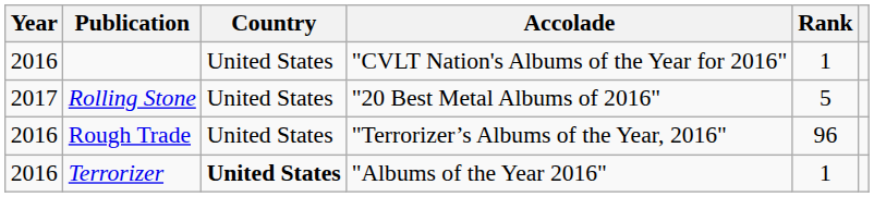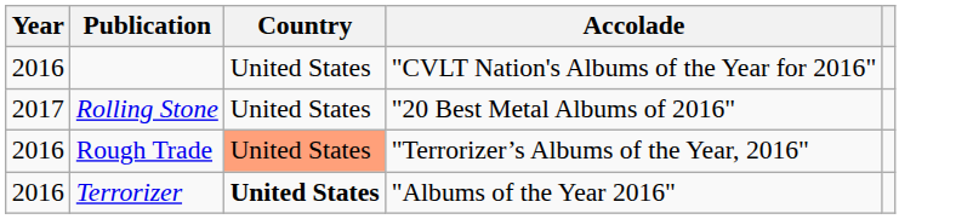 <table class="wikitable sortable" style="margin:0em 1em 1em 0pt">
 <tr>
 <th>Year</th>
 <th>Publication</th>
 <th>Country</th>
 <th>Accolade</th>
-<th>Rank</th>
 <th class=unsortable></th>
 </tr>
 <tr>
 <td align=center>2016</td>
 <td></td>
 <td>United States</td>
 <td>"CVLT Nation's Albums of the Year for 2016"</td>
-<td align=center>1</td>
 <td></td>
 </tr>
 <tr>
 <td align=center>2017</td>
 <td><em><a href='#'>Rolling Stone</a></em></td>
 <td>United States</td>
 <td>"20 Best Metal Albums of 2016"</td>
-<td align=center>5</td>
 <td></td>
 </tr>
 <tr>
 <td align=center>2016</td>
 <td><a href='#'>Rough Trade</a></td>
-<td>United States</td>
+<td style="background: lightsalmon;">United States</td>
 <td>"Terrorizer’s Albums of the Year, 2016"</td>
-<td align=center>96</td>
 <td></td>
 </tr>
 <tr>
 <td align=center>2016</td>
 <td><em><a href='#'>Terrorizer</a></em></td>
 <td><strong>United States</strong></td>
 <td>"Albums of the Year 2016"</td>
-<td align=center>1</td>
 <td></td>
 </tr>
 </table>
